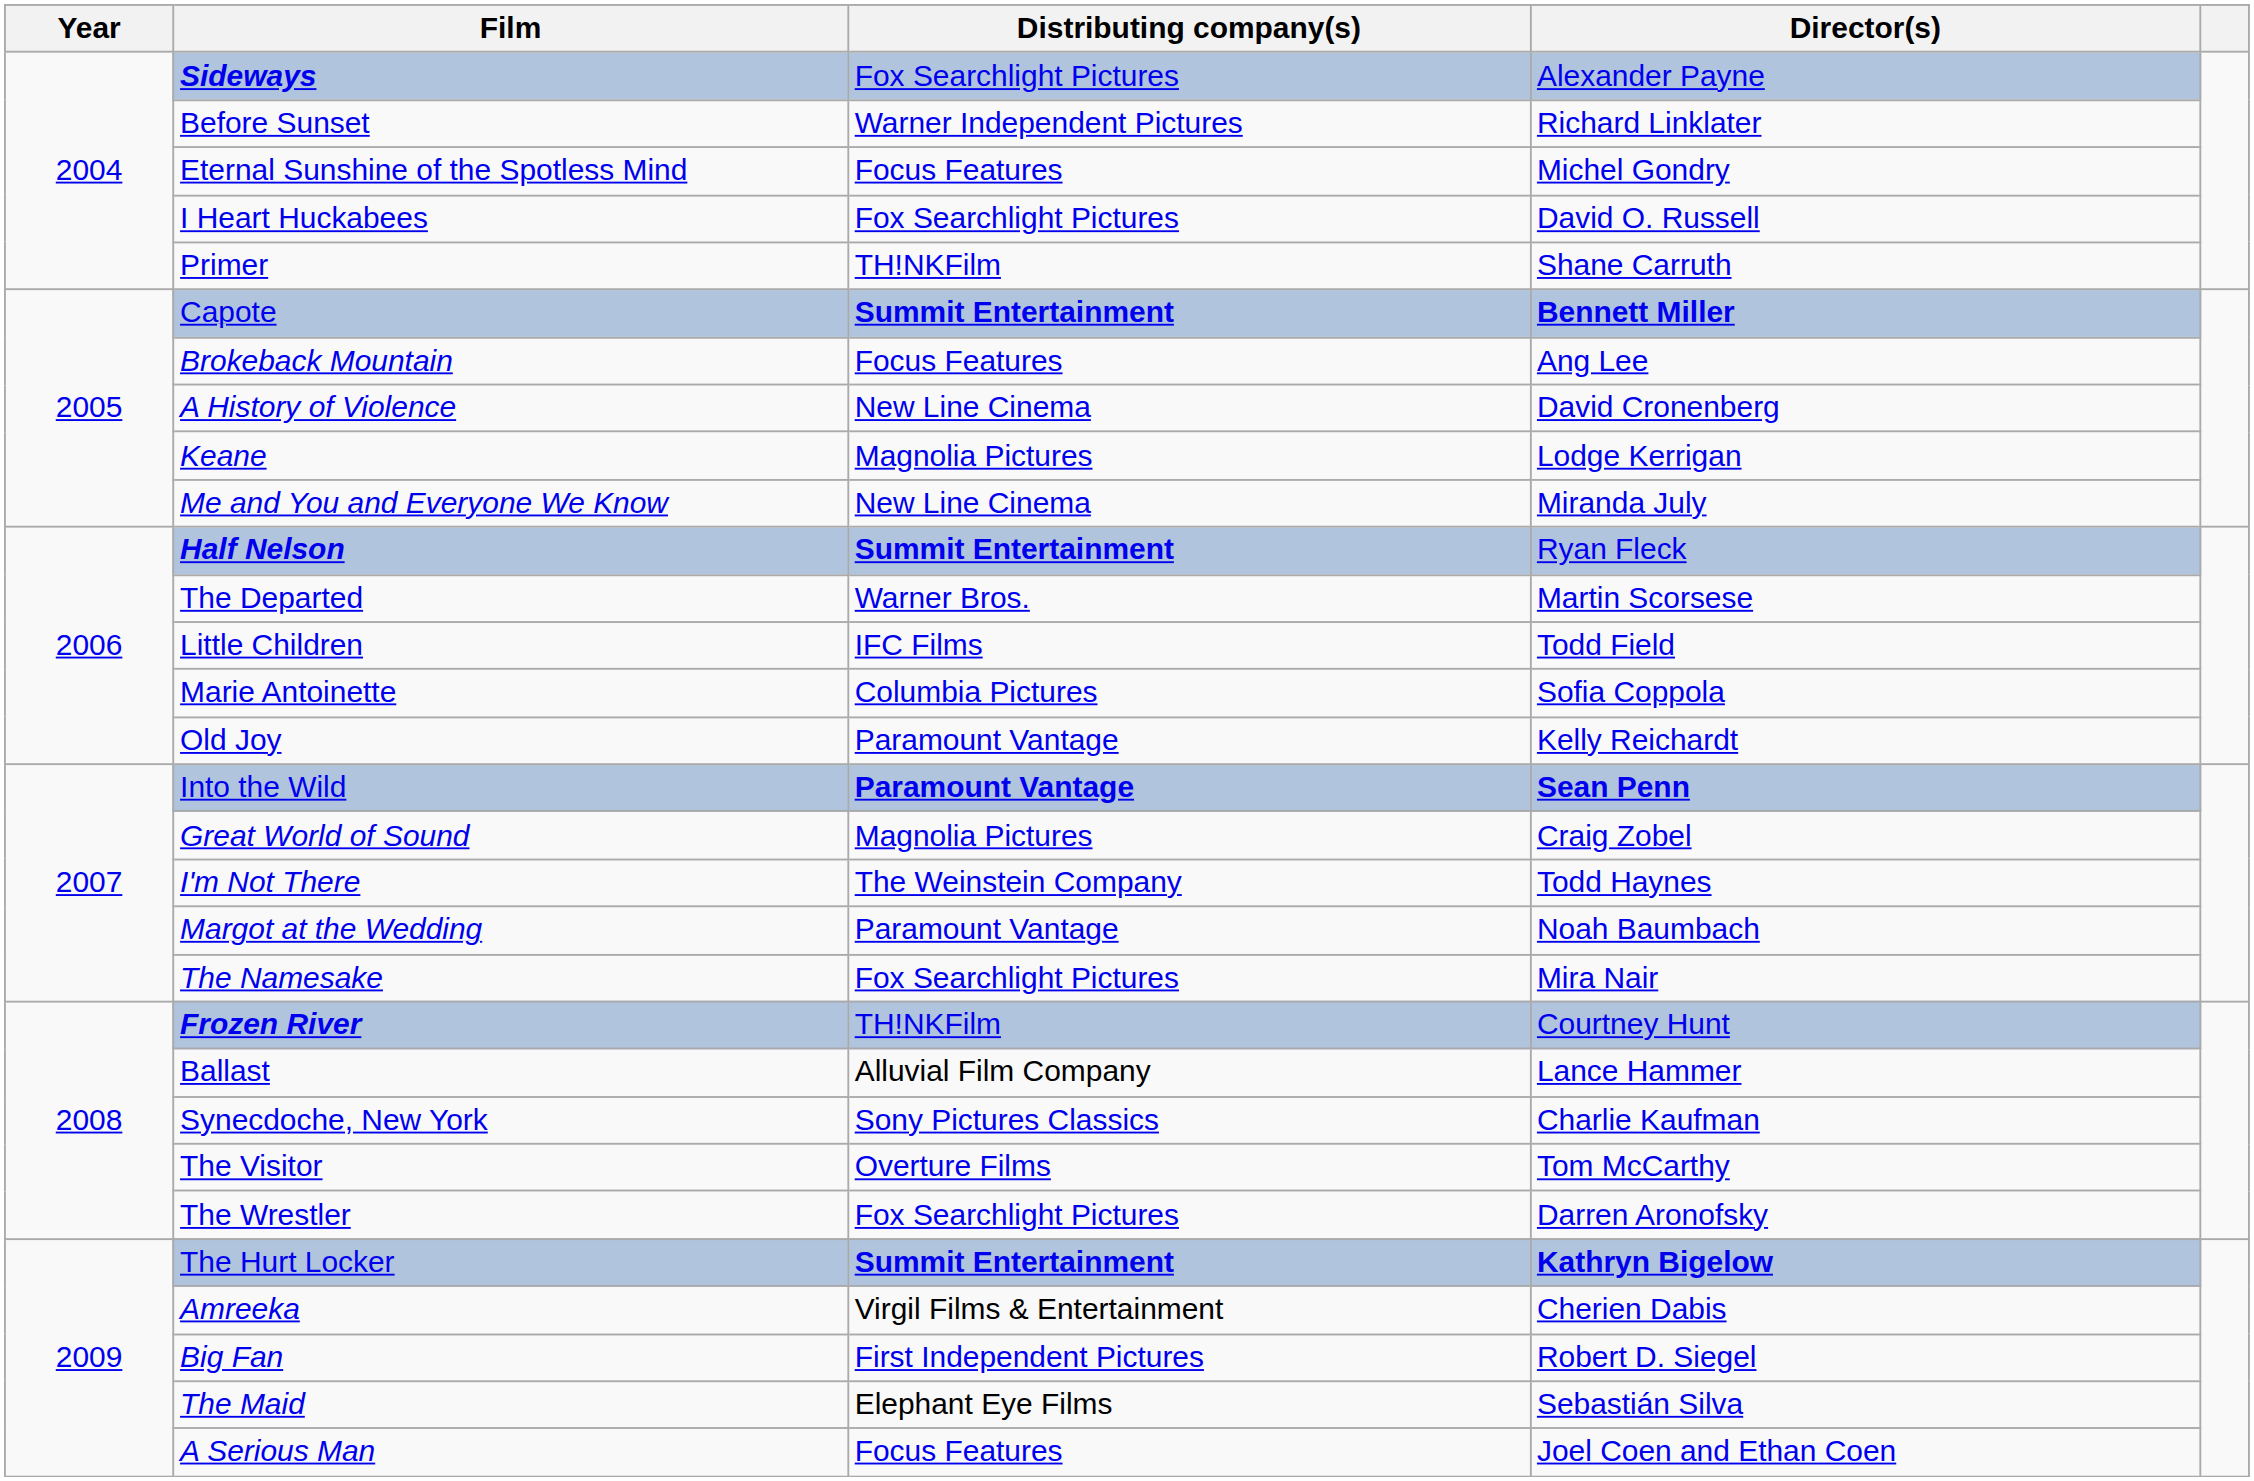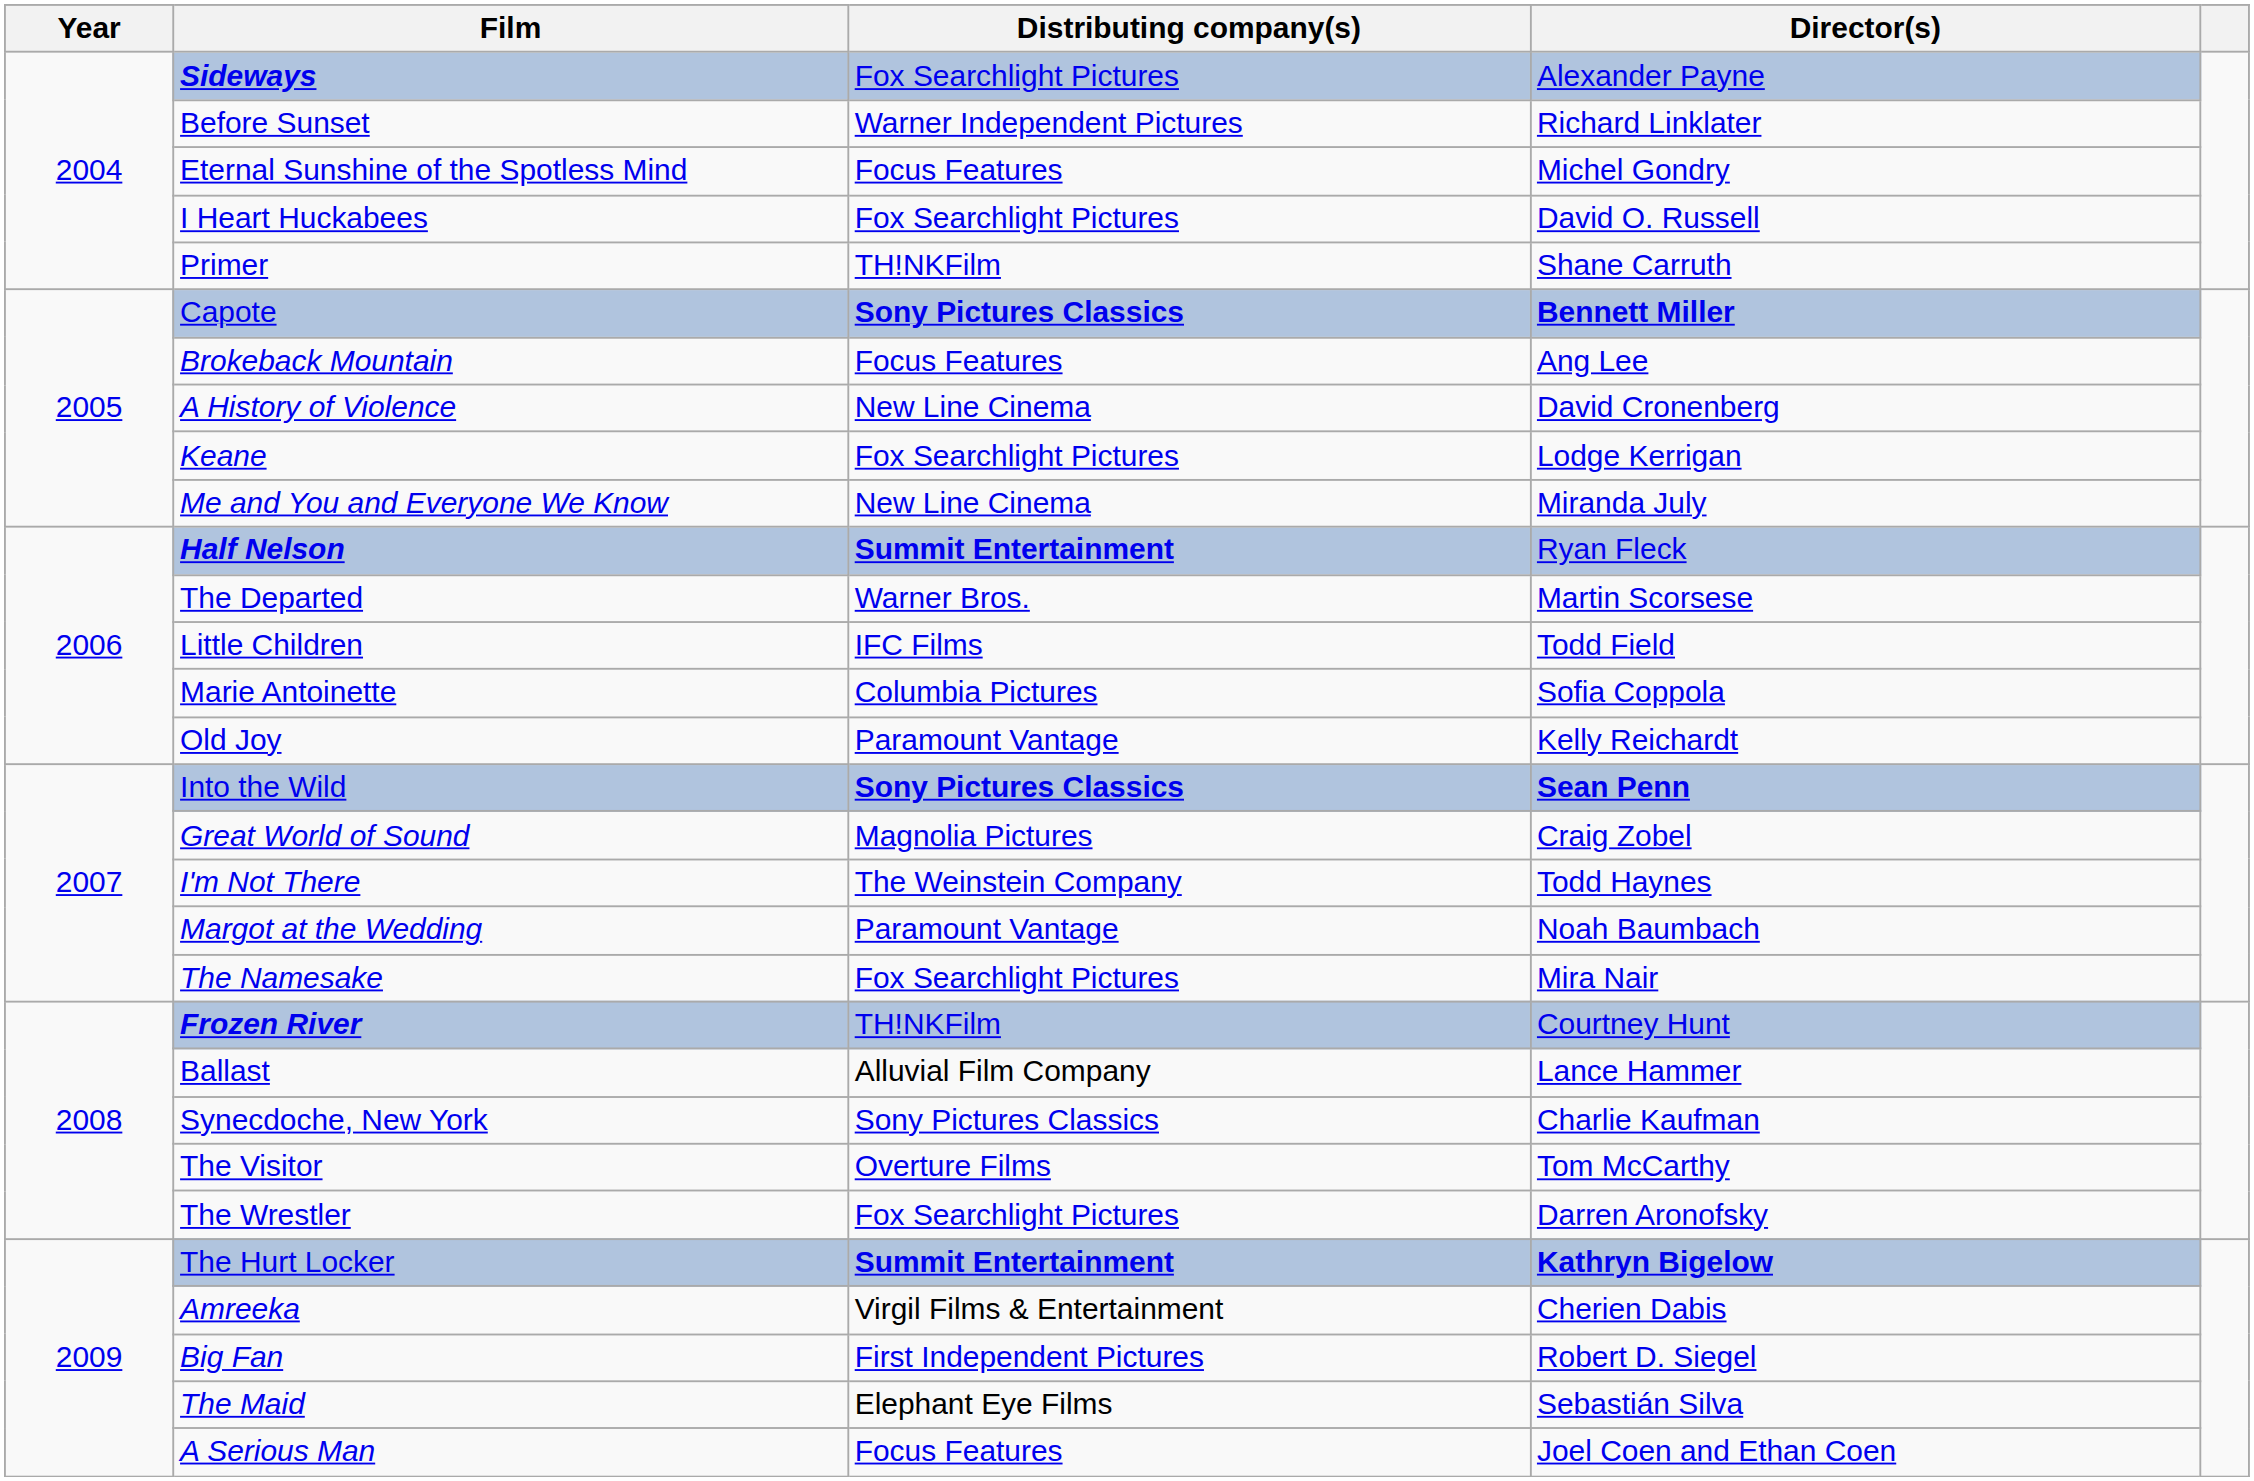 <table class="wikitable" width="95%" cellpadding="5">
 <tr>
 <th width="100"><strong>Year</strong></th>
 <th width="450"><strong>Film</strong></th>
 <th width="450"><strong>Distributing company(s)</strong></th>
 <th width="450"><strong>Director(s)</strong></th>
 <th width="25"><strong></strong></th>
 </tr>
 <tr>
 <td rowspan="5" style="text-align:center;"><a href='#'>2004</a></td>
 <td style="background:#B0C4DE"><strong><em><a href='#'>Sideways</a><em> <strong></td>
 <td style="background:#B0C4DE"></strong><a href='#'>Fox Searchlight Pictures</a><strong></td>
 <td style="background:#B0C4DE"></strong><a href='#'>Alexander Payne</a><strong></td>
 <td rowspan="5" style="text-align:center;"></td>
 </tr>
 <tr>
 <td></em><a href='#'>Before Sunset</a><em></td>
 <td><a href='#'>Warner Independent Pictures</a></td>
 <td><a href='#'>Richard Linklater</a></td>
 </tr>
 <tr>
 <td></em><a href='#'>Eternal Sunshine of the Spotless Mind</a><em></td>
 <td><a href='#'>Focus Features</a></td>
 <td><a href='#'>Michel Gondry</a></td>
 </tr>
 <tr>
 <td></em><a href='#'>I Heart Huckabees</a><em></td>
 <td><a href='#'>Fox Searchlight Pictures</a></td>
 <td><a href='#'>David O. Russell</a></td>
 </tr>
 <tr>
 <td></em><a href='#'>Primer</a><em></td>
 <td><a href='#'>TH!NKFilm</a></td>
 <td><a href='#'>Shane Carruth</a></td>
 </tr>
 <tr>
 <td rowspan="5" style="text-align:center;"><a href='#'>2005</a></td>
 <td style="background:#B0C4DE"></em></strong><a href='#'>Capote</a></em> </strong></td>
-<td style="background:#B0C4DE"><strong><a href='#'>Summit Entertainment</a></strong></td>
+<td style="background:#B0C4DE"><strong><a href='#'>Sony Pictures Classics</a></strong></td>
 <td style="background:#B0C4DE"><strong><a href='#'>Bennett Miller</a></strong></td>
 <td rowspan="5" style="text-align:center;"></td>
 </tr>
 <tr>
 <td><em><a href='#'>Brokeback Mountain</a></em></td>
 <td><a href='#'>Focus Features</a></td>
 <td><a href='#'>Ang Lee</a></td>
 </tr>
 <tr>
 <td><em><a href='#'>A History of Violence</a></em></td>
 <td><a href='#'>New Line Cinema</a></td>
 <td><a href='#'>David Cronenberg</a></td>
 </tr>
 <tr>
 <td><em><a href='#'>Keane</a></em></td>
-<td><a href='#'>Magnolia Pictures</a></td>
+<td><a href='#'>Fox Searchlight Pictures</a></td>
 <td><a href='#'>Lodge Kerrigan</a></td>
 </tr>
 <tr>
 <td><em><a href='#'>Me and You and Everyone We Know</a></em></td>
 <td><a href='#'>New Line Cinema</a></td>
 <td><a href='#'>Miranda July</a></td>
 </tr>
 <tr>
 <td rowspan="5" style="text-align:center;"><a href='#'>2006</a></td>
 <td style="background:#B0C4DE"><strong><em><a href='#'>Half Nelson</a><em> <strong></td>
 <td style="background:#B0C4DE"><strong><a href='#'>Summit Entertainment</a></strong></td>
 <td style="background:#B0C4DE"></strong><a href='#'>Ryan Fleck</a><strong></td>
 <td rowspan="5" style="text-align:center;"></td>
 </tr>
 <tr>
 <td></em><a href='#'>The Departed</a><em></td>
 <td><a href='#'>Warner Bros.</a></td>
 <td><a href='#'>Martin Scorsese</a></td>
 </tr>
 <tr>
 <td></em><a href='#'>Little Children</a><em></td>
 <td><a href='#'>IFC Films</a></td>
 <td><a href='#'>Todd Field</a></td>
 </tr>
 <tr>
 <td></em><a href='#'>Marie Antoinette</a><em></td>
 <td><a href='#'>Columbia Pictures</a></td>
 <td><a href='#'>Sofia Coppola</a></td>
 </tr>
 <tr>
 <td></em><a href='#'>Old Joy</a><em></td>
 <td><a href='#'>Paramount Vantage</a></td>
 <td><a href='#'>Kelly Reichardt</a></td>
 </tr>
 <tr>
 <td rowspan="5" style="text-align:center;"><a href='#'>2007</a></td>
 <td style="background:#B0C4DE"></em></strong><a href='#'>Into the Wild</a></em> </strong></td>
-<td style="background:#B0C4DE"><strong><a href='#'>Paramount Vantage</a></strong></td>
+<td style="background:#B0C4DE"><strong><a href='#'>Sony Pictures Classics</a></strong></td>
 <td style="background:#B0C4DE"><strong><a href='#'>Sean Penn</a></strong></td>
 <td rowspan="5" style="text-align:center;"></td>
 </tr>
 <tr>
 <td><em><a href='#'>Great World of Sound</a></em></td>
 <td><a href='#'>Magnolia Pictures</a></td>
 <td><a href='#'>Craig Zobel</a></td>
 </tr>
 <tr>
 <td><em><a href='#'>I'm Not There</a></em></td>
 <td><a href='#'>The Weinstein Company</a></td>
 <td><a href='#'>Todd Haynes</a></td>
 </tr>
 <tr>
 <td><em><a href='#'>Margot at the Wedding</a></em></td>
 <td><a href='#'>Paramount Vantage</a></td>
 <td><a href='#'>Noah Baumbach</a></td>
 </tr>
 <tr>
 <td><em><a href='#'>The Namesake</a></em></td>
 <td><a href='#'>Fox Searchlight Pictures</a></td>
 <td><a href='#'>Mira Nair</a></td>
 </tr>
 <tr>
 <td rowspan="5" style="text-align:center;"><a href='#'>2008</a></td>
 <td style="background:#B0C4DE"><strong><em><a href='#'>Frozen River</a><em> <strong></td>
 <td style="background:#B0C4DE"></strong><a href='#'>TH!NKFilm</a><strong></td>
 <td style="background:#B0C4DE"></strong><a href='#'>Courtney Hunt</a><strong></td>
 <td rowspan="5" style="text-align:center;"></td>
 </tr>
 <tr>
 <td></em><a href='#'>Ballast</a><em></td>
 <td>Alluvial Film Company</td>
 <td><a href='#'>Lance Hammer</a></td>
 </tr>
 <tr>
 <td></em><a href='#'>Synecdoche, New York</a><em></td>
 <td><a href='#'>Sony Pictures Classics</a></td>
 <td><a href='#'>Charlie Kaufman</a></td>
 </tr>
 <tr>
 <td></em><a href='#'>The Visitor</a><em></td>
 <td><a href='#'>Overture Films</a></td>
 <td><a href='#'>Tom McCarthy</a></td>
 </tr>
 <tr>
 <td></em><a href='#'>The Wrestler</a><em></td>
 <td><a href='#'>Fox Searchlight Pictures</a></td>
 <td><a href='#'>Darren Aronofsky</a></td>
 </tr>
 <tr>
 <td rowspan="5" style="text-align:center;"><a href='#'>2009</a></td>
 <td style="background:#B0C4DE"></em></strong><a href='#'>The Hurt Locker</a></em> </strong></td>
 <td style="background:#B0C4DE"><strong><a href='#'>Summit Entertainment</a></strong></td>
 <td style="background:#B0C4DE"><strong><a href='#'>Kathryn Bigelow</a></strong></td>
 <td rowspan="5" style="text-align:center;"></td>
 </tr>
 <tr>
 <td><em><a href='#'>Amreeka</a></em></td>
 <td>Virgil Films & Entertainment</td>
 <td><a href='#'>Cherien Dabis</a></td>
 </tr>
 <tr>
 <td><em><a href='#'>Big Fan</a></em></td>
 <td><a href='#'>First Independent Pictures</a></td>
 <td><a href='#'>Robert D. Siegel</a></td>
 </tr>
 <tr>
 <td><em><a href='#'>The Maid</a></em></td>
 <td>Elephant Eye Films</td>
 <td><a href='#'>Sebastián Silva</a></td>
 </tr>
 <tr>
 <td><em><a href='#'>A Serious Man</a></em></td>
 <td><a href='#'>Focus Features</a></td>
 <td><a href='#'>Joel Coen and Ethan Coen</a></td>
 </tr>
 </table>
